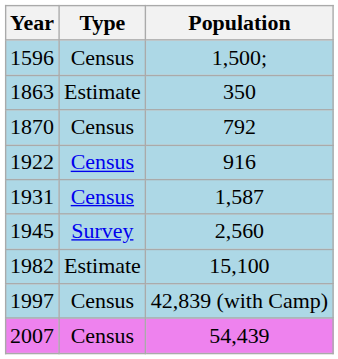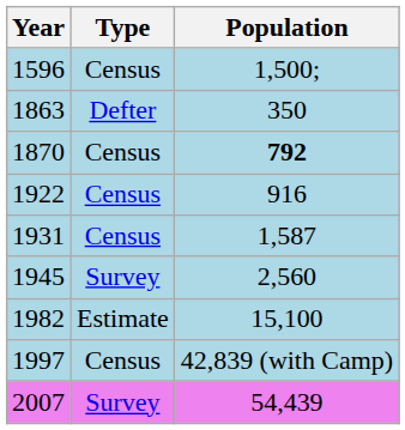 <table class="wikitable" style="float:right; margin-left:15px;">
 <tr>
 <th>Year</th>
 <th>Type</th>
 <th>Population</th>
 </tr>
 <tr style="background:#add8e6;">
 <td>1596</td>
 <td style="text-align:center;">Census</td>
 <td style="text-align:center;">1,500;</td>
 </tr>
 <tr style="background:#add8e6;">
 <td>1863</td>
-<td style="text-align:center;">Estimate</td>
+<td style="text-align:center;"><a href='#'>Defter</a></td>
 <td style="text-align:center;">350</td>
 </tr>
 <tr style="background:#add8e6;">
 <td>1870</td>
 <td style="text-align:center;">Census</td>
-<td style="text-align:center;">792</td>
+<td style="text-align:center;"><strong>792</strong></td>
 </tr>
 <tr style="background:#add8e6;">
 <td>1922</td>
 <td style="text-align:center;"><a href='#'>Census</a></td>
 <td style="text-align:center;">916</td>
 </tr>
 <tr style="background:#add8e6;">
 <td>1931</td>
 <td style="text-align:center;"><a href='#'>Census</a></td>
 <td style="text-align:center;">1,587</td>
 </tr>
 <tr style="background:#add8e6;">
 <td>1945</td>
 <td style="text-align:center;"><a href='#'>Survey</a></td>
 <td style="text-align:center;">2,560</td>
 </tr>
 <tr style="background:#add8e6;">
 <td>1982</td>
 <td style="text-align:center;">Estimate</td>
 <td style="text-align:center;">15,100</td>
 </tr>
 <tr style="background:#add8e6;">
 <td>1997</td>
 <td style="text-align:center;">Census</td>
 <td style="text-align:center;">42,839 (with Camp)</td>
 </tr>
 <tr style="background:violet;">
 <td>2007</td>
-<td style="text-align:center;">Census</td>
+<td style="text-align:center;"><a href='#'>Survey</a></td>
 <td style="text-align:center;">54,439</td>
 </tr>
 </table>
